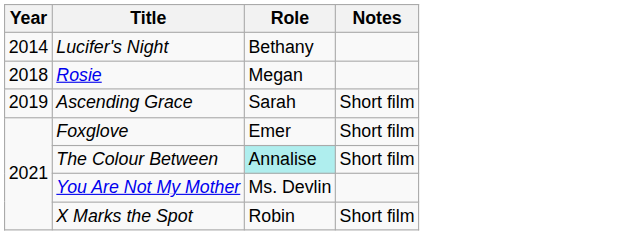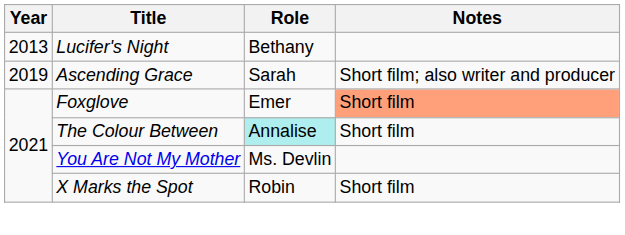 <table class="wikitable sortable">
 <tr>
 <th>Year</th>
 <th>Title</th>
 <th>Role</th>
 <th>Notes</th>
 </tr>
 <tr>
-<td>2014</td>
+<td>2013</td>
 <td><em>Lucifer's Night</em></td>
 <td>Bethany</td>
-<td></td>
-</tr>
-<tr>
-<td>2018</td>
-<td><em><a href='#'>Rosie</a></em></td>
-<td>Megan</td>
 <td></td>
 </tr>
 <tr>
 <td>2019</td>
 <td><em>Ascending Grace</em></td>
 <td>Sarah</td>
-<td>Short film</td>
+<td>Short film; also writer and producer</td>
 </tr>
 <tr>
 <td rowspan="4">2021</td>
 <td><em>Foxglove</em></td>
 <td>Emer</td>
-<td>Short film</td>
+<td style="background: lightsalmon;">Short film</td>
 </tr>
 <tr>
 <td><em>The Colour Between</em></td>
 <td style="background: paleturquoise;">Annalise</td>
 <td>Short film</td>
 </tr>
 <tr>
 <td><em><a href='#'>You Are Not My Mother</a></em></td>
 <td>Ms. Devlin</td>
 <td></td>
 </tr>
 <tr>
 <td><em>X Marks the Spot</em></td>
 <td>Robin</td>
 <td>Short film</td>
 </tr>
 </table>
